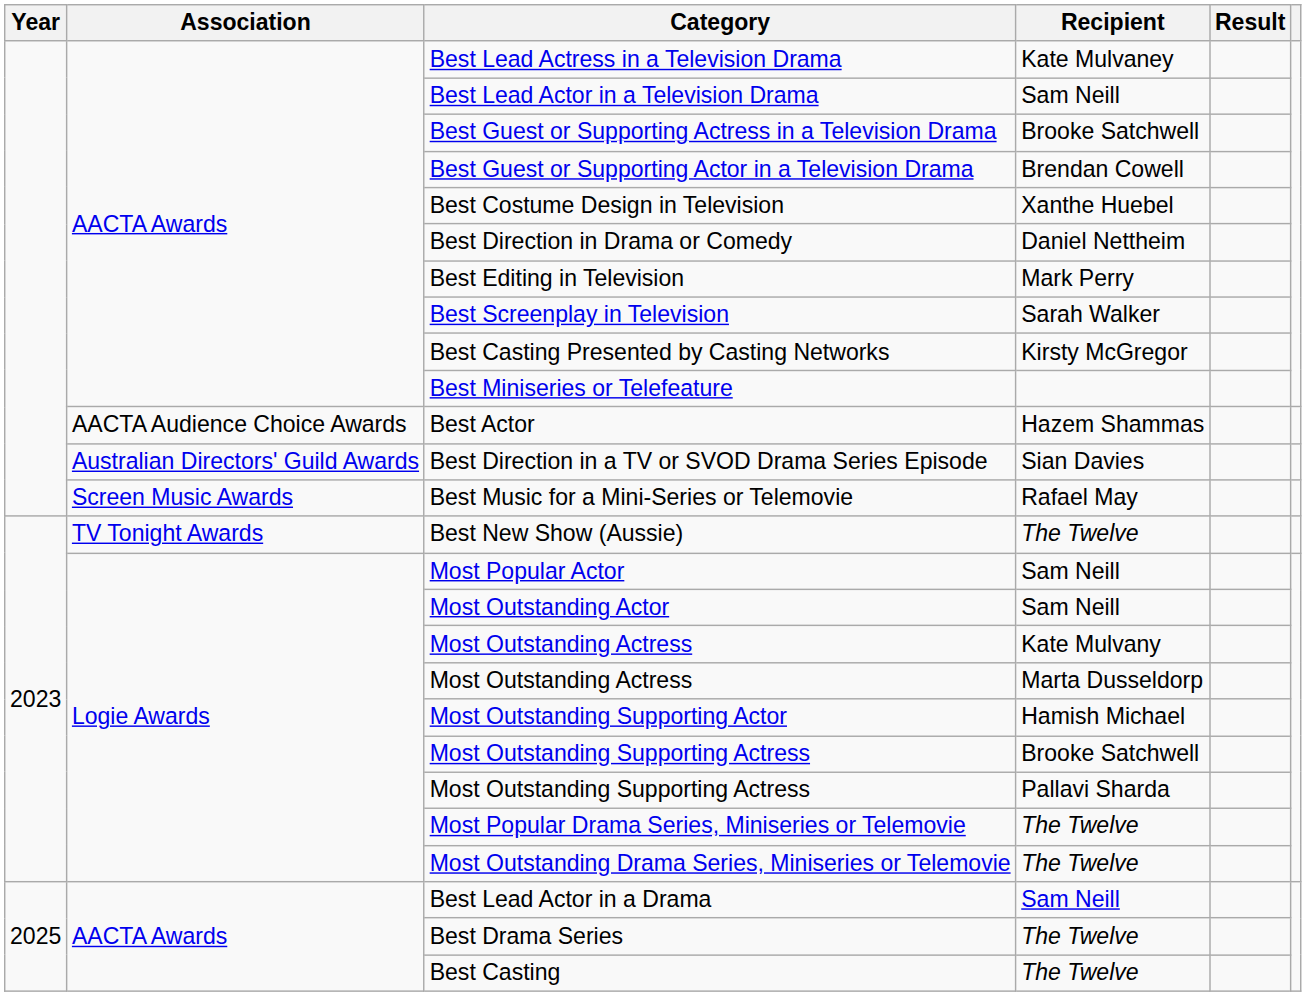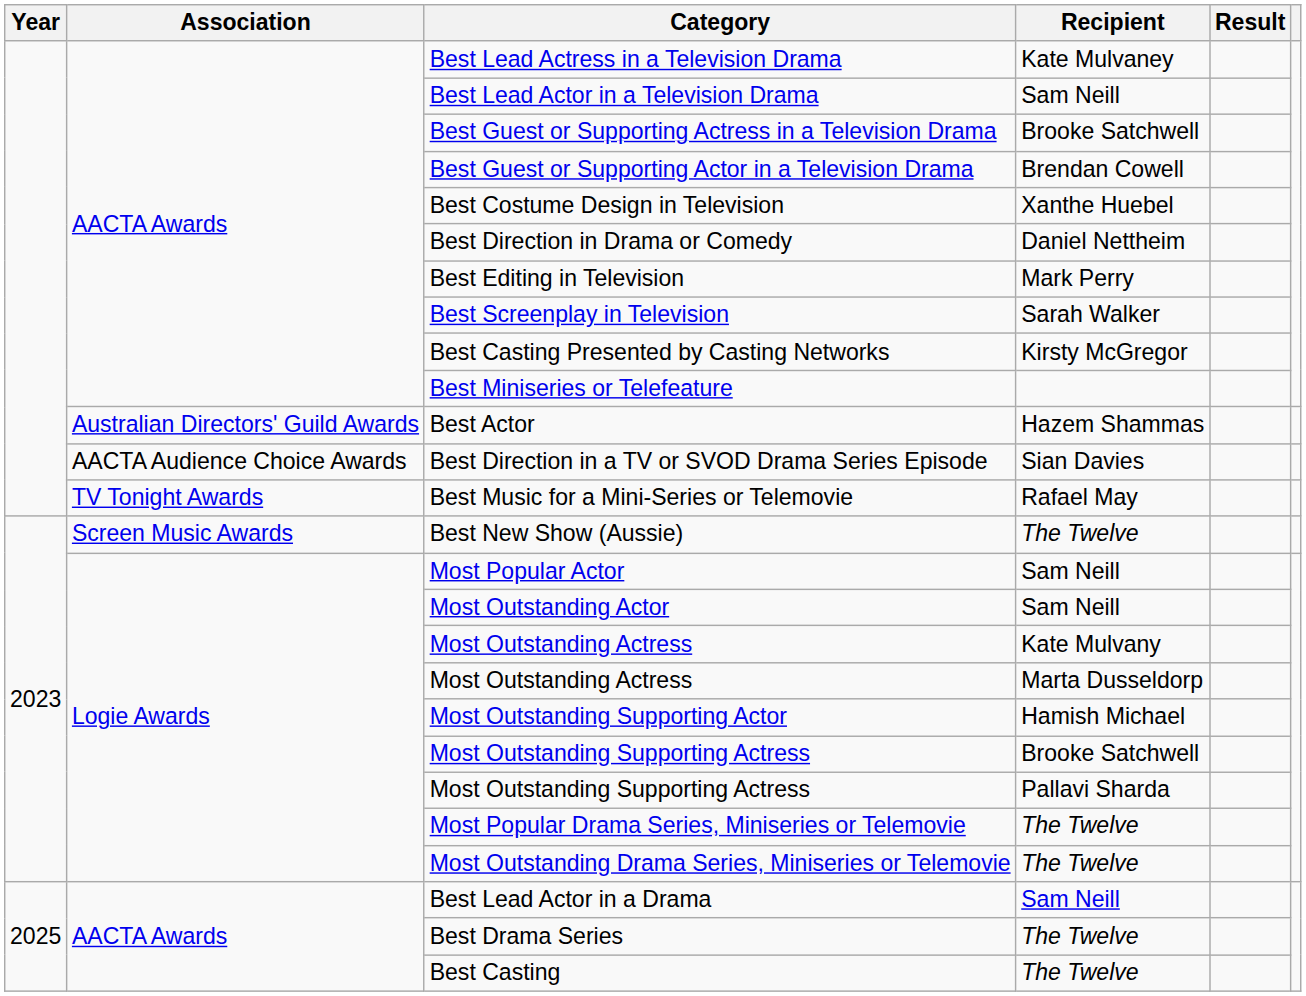 <table class="wikitable sortable">
 <tr>
 <th>Year</th>
 <th>Association</th>
 <th>Category</th>
 <th>Recipient</th>
 <th>Result</th>
 <th></th>
 </tr>
 <tr>
 <td rowspan="13"></td>
 <td rowspan="10"><a href='#'>AACTA Awards</a></td>
 <td><a href='#'>Best Lead Actress in a Television Drama</a></td>
 <td>Kate Mulvaney</td>
 <td></td>
 <td rowspan="10"></td>
 </tr>
 <tr>
 <td><a href='#'>Best Lead Actor in a Television Drama</a></td>
 <td>Sam Neill</td>
 <td></td>
 </tr>
 <tr>
 <td><a href='#'>Best Guest or Supporting Actress in a Television Drama</a></td>
 <td>Brooke Satchwell</td>
 <td></td>
 </tr>
 <tr>
 <td><a href='#'>Best Guest or Supporting Actor in a Television Drama</a></td>
 <td>Brendan Cowell</td>
 <td></td>
 </tr>
 <tr>
 <td>Best Costume Design in Television</td>
 <td>Xanthe Huebel<br></td>
 <td></td>
 </tr>
 <tr>
 <td>Best Direction in Drama or Comedy</td>
 <td>Daniel Nettheim<br></td>
 <td></td>
 </tr>
 <tr>
 <td>Best Editing in Television</td>
 <td>Mark Perry<br></td>
 <td></td>
 </tr>
 <tr>
 <td><a href='#'>Best Screenplay in Television</a></td>
 <td>Sarah Walker<br></td>
 <td></td>
 </tr>
 <tr>
 <td>Best Casting Presented by Casting Networks</td>
 <td>Kirsty McGregor</td>
 <td></td>
 </tr>
 <tr>
 <td><a href='#'>Best Miniseries or Telefeature</a></td>
 <td></td>
 <td></td>
 </tr>
 <tr>
-<td>AACTA Audience Choice Awards</td>
+<td><a href='#'>Australian Directors' Guild Awards</a></td>
 <td>Best Actor</td>
 <td>Hazem Shammas</td>
 <td></td>
 <td></td>
 </tr>
 <tr>
-<td><a href='#'>Australian Directors' Guild Awards</a></td>
+<td>AACTA Audience Choice Awards</td>
 <td>Best Direction in a TV or SVOD Drama Series Episode</td>
 <td>Sian Davies<br></td>
 <td></td>
 <td></td>
 </tr>
 <tr>
-<td><a href='#'>Screen Music Awards</a></td>
+<td><a href='#'>TV Tonight Awards</a></td>
 <td>Best Music for a Mini-Series or Telemovie</td>
 <td>Rafael May</td>
 <td></td>
 <td></td>
 </tr>
 <tr>
 <td rowspan="10">2023</td>
-<td><a href='#'>TV Tonight Awards</a></td>
+<td><a href='#'>Screen Music Awards</a></td>
 <td>Best New Show (Aussie)</td>
 <td><em>The Twelve</em></td>
 <td></td>
 <td></td>
 </tr>
 <tr>
 <td rowspan="9"><a href='#'>Logie Awards</a></td>
 <td><a href='#'>Most Popular Actor</a></td>
 <td>Sam Neill</td>
 <td></td>
 <td rowspan="9"></td>
 </tr>
 <tr>
 <td><a href='#'>Most Outstanding Actor</a></td>
 <td>Sam Neill</td>
 <td></td>
 </tr>
 <tr>
 <td><a href='#'>Most Outstanding Actress</a></td>
 <td>Kate Mulvany</td>
 <td></td>
 </tr>
 <tr>
 <td>Most Outstanding Actress</td>
 <td>Marta Dusseldorp</td>
 <td></td>
 </tr>
 <tr>
 <td><a href='#'>Most Outstanding Supporting Actor</a></td>
 <td>Hamish Michael</td>
 <td></td>
 </tr>
 <tr>
 <td><a href='#'>Most Outstanding Supporting Actress</a></td>
 <td>Brooke Satchwell</td>
 <td></td>
 </tr>
 <tr>
 <td>Most Outstanding Supporting Actress</td>
 <td>Pallavi Sharda</td>
 <td></td>
 </tr>
 <tr>
 <td><a href='#'>Most Popular Drama Series, Miniseries or Telemovie</a></td>
 <td><em>The Twelve</em></td>
 <td></td>
 </tr>
 <tr>
 <td><a href='#'>Most Outstanding Drama Series, Miniseries or Telemovie</a></td>
 <td><em>The Twelve</em></td>
 <td></td>
 </tr>
 <tr>
 <td rowspan="3">2025</td>
 <td rowspan="3"><a href='#'>AACTA Awards</a></td>
 <td>Best Lead Actor in a Drama</td>
 <td><a href='#'>Sam Neill</a></td>
 <td></td>
 <td rowspan="3"></td>
 </tr>
 <tr>
 <td>Best Drama Series</td>
 <td><em>The Twelve</em></td>
 <td></td>
 </tr>
 <tr>
 <td>Best Casting</td>
 <td><em>The Twelve</em></td>
 <td></td>
 </tr>
 </table>
